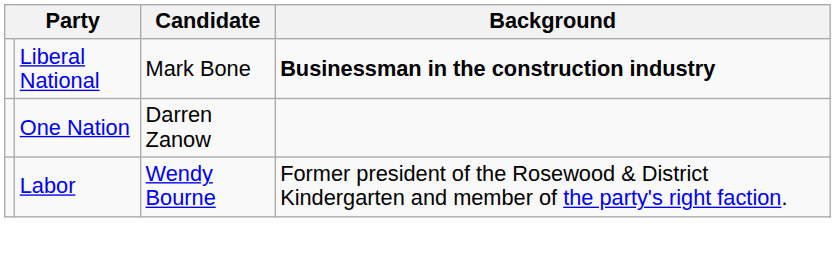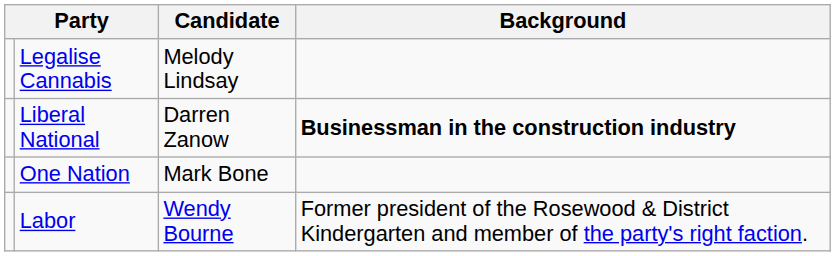 <table class="wikitable">
 <tr>
 <th colspan="2">Party</th>
 <th>Candidate</th>
 <th>Background</th>
 </tr>
 <tr>
 <td></td>
+<td><a href='#'>Legalise Cannabis</a></td>
+<td>Melody Lindsay</td>
+<td></td>
+</tr>
+<tr>
+<td></td>
 <td><a href='#'>Liberal National</a></td>
-<td>Mark Bone</td>
+<td>Darren Zanow</td>
 <td><strong>Businessman in the construction industry</strong></td>
 </tr>
 <tr>
 <td></td>
 <td><a href='#'>One Nation</a></td>
-<td>Darren Zanow</td>
+<td>Mark Bone</td>
 <td></td>
 </tr>
 <tr>
 <td></td>
 <td><a href='#'>Labor</a></td>
 <td><a href='#'>Wendy Bourne</a></td>
 <td>Former president of the Rosewood & District Kindergarten and member of <a href='#'>the party's right faction</a>.</td>
 </tr>
 </table>
